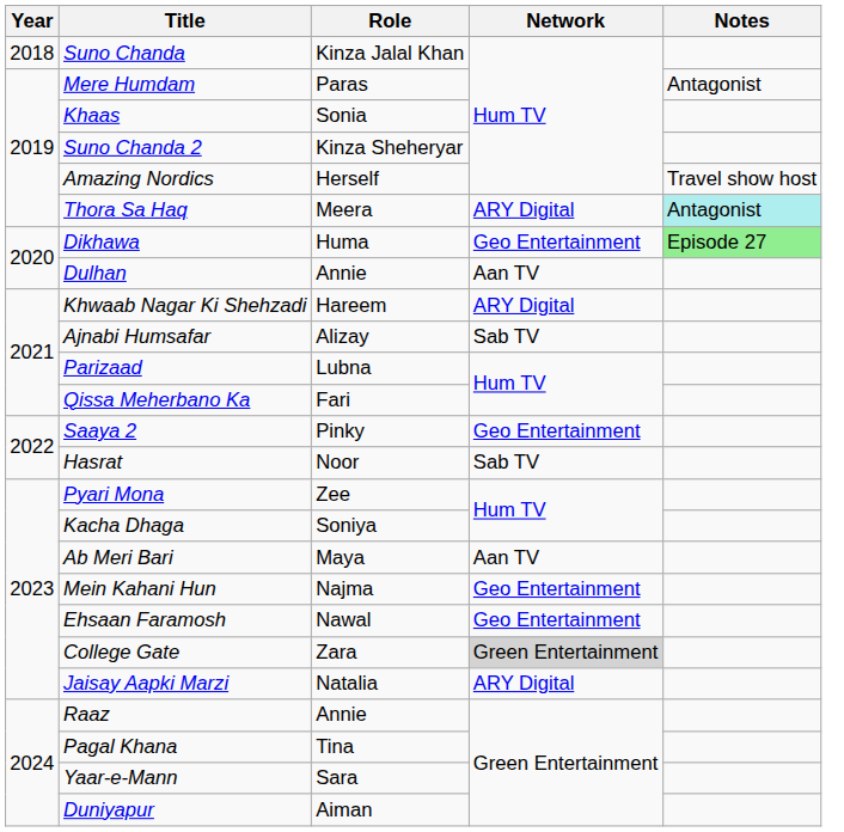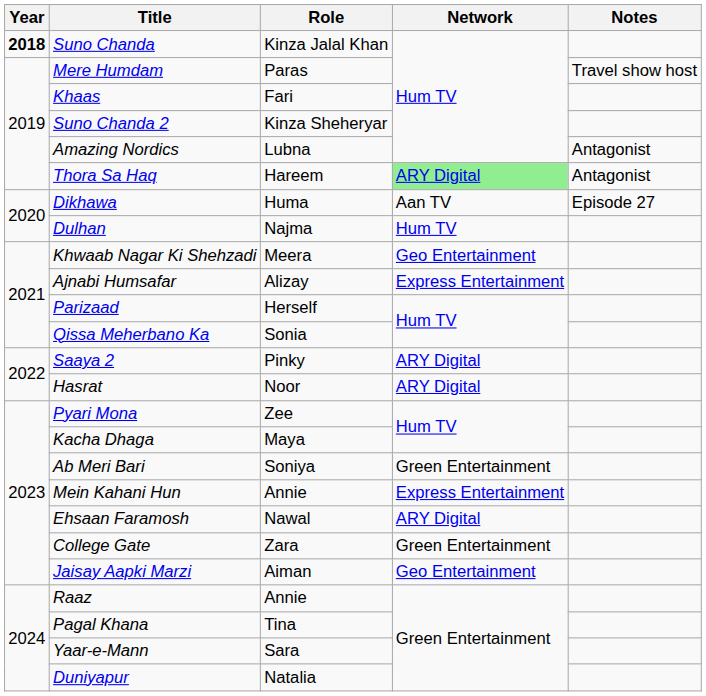 <table class="wikitable">
 <tr>
 <th>Year</th>
 <th>Title</th>
 <th>Role</th>
 <th>Network</th>
 <th>Notes</th>
 </tr>
 <tr>
-<td>2018</td>
+<td><strong>2018</strong></td>
 <td><em><a href='#'>Suno Chanda</a></em></td>
 <td>Kinza Jalal Khan</td>
 <td rowspan="5"><a href='#'>Hum TV</a></td>
 <td></td>
 </tr>
 <tr>
 <td rowspan="5">2019</td>
 <td><em><a href='#'>Mere Humdam</a></em></td>
 <td>Paras</td>
-<td>Antagonist</td>
+<td>Travel show host</td>
 </tr>
 <tr>
 <td><em><a href='#'>Khaas</a></em></td>
-<td>Sonia</td>
+<td>Fari</td>
 <td></td>
 </tr>
 <tr>
 <td><em><a href='#'>Suno Chanda 2</a></em></td>
 <td>Kinza Sheheryar</td>
 <td></td>
 </tr>
 <tr>
 <td><em>Amazing Nordics</em></td>
-<td>Herself</td>
-<td>Travel show host</td>
+<td>Lubna</td>
+<td>Antagonist</td>
 </tr>
 <tr>
 <td><em><a href='#'>Thora Sa Haq</a></em></td>
-<td>Meera</td>
-<td><a href='#'>ARY Digital</a></td>
-<td style="background: paleturquoise;">Antagonist</td>
+<td>Hareem</td>
+<td style="background: lightgreen;"><a href='#'>ARY Digital</a></td>
+<td>Antagonist</td>
 </tr>
 <tr>
 <td rowspan="2">2020</td>
 <td><em><a href='#'>Dikhawa</a></em></td>
 <td>Huma</td>
-<td><a href='#'>Geo Entertainment</a></td>
-<td style="background: lightgreen;">Episode 27</td>
+<td>Aan TV</td>
+<td>Episode 27</td>
 </tr>
 <tr>
 <td><em><a href='#'>Dulhan</a></em></td>
-<td>Annie</td>
-<td>Aan TV</td>
+<td>Najma</td>
+<td><a href='#'>Hum TV</a></td>
 <td></td>
 </tr>
 <tr>
 <td rowspan="4">2021</td>
 <td><em>Khwaab Nagar Ki Shehzadi</em></td>
-<td>Hareem</td>
-<td><a href='#'>ARY Digital</a></td>
+<td>Meera</td>
+<td><a href='#'>Geo Entertainment</a></td>
 <td></td>
 </tr>
 <tr>
 <td><em>Ajnabi Humsafar</em></td>
 <td>Alizay</td>
-<td>Sab TV</td>
+<td><a href='#'>Express Entertainment</a></td>
 <td></td>
 </tr>
 <tr>
 <td><em><a href='#'>Parizaad</a></em></td>
-<td>Lubna</td>
+<td>Herself</td>
 <td rowspan="2"><a href='#'>Hum TV</a></td>
 <td></td>
 </tr>
 <tr>
 <td><em><a href='#'>Qissa Meherbano Ka</a></em></td>
-<td>Fari</td>
+<td>Sonia</td>
 <td></td>
 </tr>
 <tr>
 <td rowspan="2">2022</td>
 <td><em><a href='#'>Saaya 2</a></em></td>
 <td>Pinky</td>
-<td><a href='#'>Geo Entertainment</a></td>
+<td><a href='#'>ARY Digital</a></td>
 <td></td>
 </tr>
 <tr>
 <td><em>Hasrat</em></td>
 <td>Noor</td>
-<td>Sab TV</td>
+<td><a href='#'>ARY Digital</a></td>
 <td></td>
 </tr>
 <tr>
 <td rowspan="7">2023</td>
 <td><em><a href='#'>Pyari Mona</a></em></td>
 <td>Zee</td>
 <td rowspan="2"><a href='#'>Hum TV</a></td>
 <td></td>
 </tr>
 <tr>
 <td><em>Kacha Dhaga</em></td>
-<td>Soniya</td>
+<td>Maya</td>
 <td></td>
 </tr>
 <tr>
 <td><em>Ab Meri Bari</em></td>
-<td>Maya</td>
-<td>Aan TV</td>
+<td>Soniya</td>
+<td>Green Entertainment</td>
 <td></td>
 </tr>
 <tr>
 <td><em>Mein Kahani Hun</em></td>
-<td>Najma</td>
-<td><a href='#'>Geo Entertainment</a></td>
+<td>Annie</td>
+<td><a href='#'>Express Entertainment</a></td>
 <td></td>
 </tr>
 <tr>
 <td><em>Ehsaan Faramosh</em></td>
 <td>Nawal</td>
-<td><a href='#'>Geo Entertainment</a></td>
+<td><a href='#'>ARY Digital</a></td>
 <td></td>
 </tr>
 <tr>
 <td><em>College Gate</em></td>
 <td>Zara</td>
-<td style="background: lightgrey;">Green Entertainment</td>
+<td>Green Entertainment</td>
 <td></td>
 </tr>
 <tr>
 <td><em><a href='#'>Jaisay Aapki Marzi</a></em></td>
-<td>Natalia</td>
-<td><a href='#'>ARY Digital</a></td>
+<td>Aiman</td>
+<td><a href='#'>Geo Entertainment</a></td>
 <td></td>
 </tr>
 <tr>
 <td rowspan="4">2024</td>
 <td><em>Raaz</em></td>
 <td>Annie</td>
 <td rowspan="4">Green Entertainment</td>
 <td></td>
 </tr>
 <tr>
 <td><em>Pagal Khana</em></td>
 <td>Tina</td>
 <td></td>
 </tr>
 <tr>
 <td><em>Yaar-e-Mann</em></td>
 <td>Sara</td>
 <td></td>
 </tr>
 <tr>
 <td><em><a href='#'>Duniyapur</a></em></td>
-<td>Aiman</td>
+<td>Natalia</td>
 <td></td>
 </tr>
 </table>
